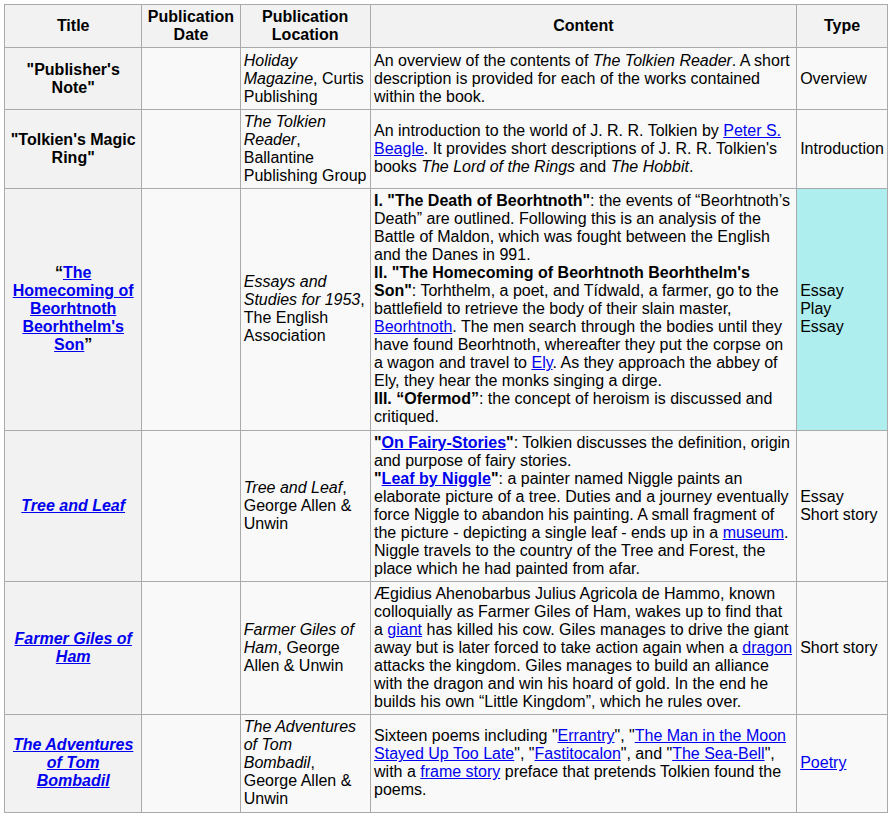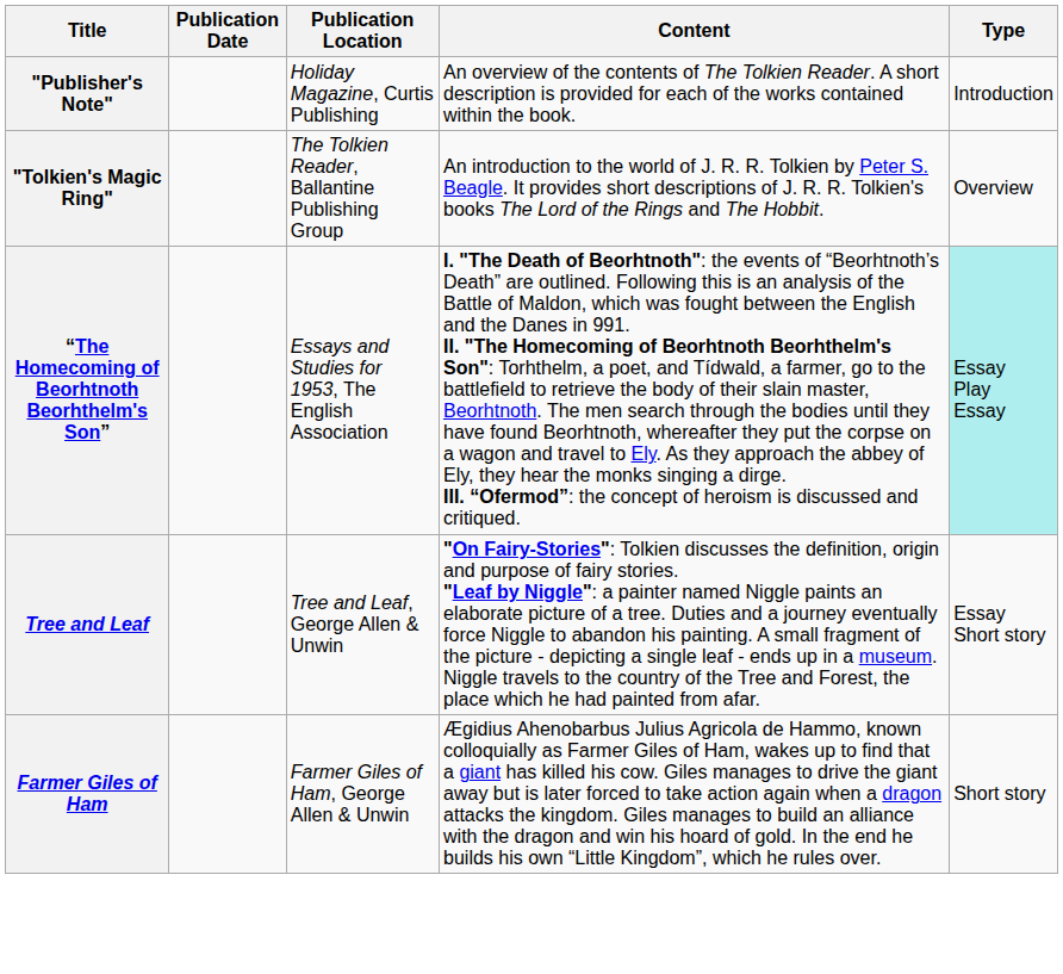 <table class="wikitable plainrowheaders sortable" style="margin-right: 0;">
 <tr>
 <th scope="col" style="width: 130px;">Title</th>
 <th scope="col">Publication Date</th>
 <th scope="col">Publication Location</th>
 <th scope="col" class="unsortable">Content</th>
 <th scope="col">Type</th>
 </tr>
 <tr>
 <th scope="row">"Publisher's Note"</th>
 <td></td>
 <td><em>Holiday Magazine</em>, Curtis Publishing</td>
 <td>An overview of the contents of <em>The Tolkien Reader</em>. A short description is provided for each of the works contained within the book.</td>
-<td>Overview</td>
+<td>Introduction</td>
 </tr>
 <tr>
 <th scope="row">"Tolkien's Magic Ring"</th>
 <td></td>
 <td><em>The Tolkien Reader</em>, Ballantine Publishing Group</td>
 <td>An introduction to the world of J. R. R. Tolkien by <a href='#'>Peter S. Beagle</a>. It provides short descriptions of J. R. R. Tolkien's books <em>The Lord of the Rings</em> and <em>The Hobbit</em>.</td>
-<td>Introduction</td>
+<td>Overview</td>
 </tr>
 <tr>
 <th scope="row">“<a href='#'>The Homecoming of Beorhtnoth Beorhthelm's Son</a>”</th>
 <td></td>
 <td><em>Essays and Studies for 1953</em>, The English Association</td>
 <td><strong>I. "The Death of Beorhtnoth"</strong>: the events of “Beorhtnoth’s Death” are outlined. Following this is an analysis of the Battle of Maldon, which was fought between the English and the Danes in 991.<br><strong>II. "The Homecoming of Beorhtnoth Beorhthelm's Son"</strong>: Torhthelm, a poet, and Tídwald, a farmer, go to the battlefield to retrieve the body of their slain master, <a href='#'>Beorhtnoth</a>. The men search through the bodies until they have found Beorhtnoth, whereafter they put the corpse on a wagon and travel to <a href='#'>Ely</a>. As they approach the abbey of Ely, they hear the monks singing a dirge.<br><strong>III. “Ofermod”</strong>: the concept of heroism is discussed and critiqued.</td>
 <td style="background: paleturquoise;">Essay<br>Play<br>Essay</td>
 </tr>
 <tr>
 <th scope="row"><em><a href='#'>Tree and Leaf</a></em></th>
 <td></td>
 <td><em>Tree and Leaf</em>, George Allen & Unwin</td>
 <td><strong>"<a href='#'>On Fairy-Stories</a>"</strong>: Tolkien discusses the definition, origin and purpose of fairy stories.<br><strong>"<a href='#'>Leaf by Niggle</a>"</strong>: a painter named Niggle paints an elaborate picture of a tree. Duties and a journey eventually force Niggle to abandon his painting. A small fragment of the picture - depicting a single leaf - ends up in a <a href='#'>museum</a>. Niggle travels to the country of the Tree and Forest, the place which he had painted from afar.</td>
 <td>Essay<br>Short story</td>
 </tr>
 <tr>
 <th scope="row"><em><a href='#'>Farmer Giles of Ham</a></em></th>
 <td></td>
 <td><em>Farmer Giles of Ham</em>, George Allen & Unwin</td>
 <td>Ægidius Ahenobarbus Julius Agricola de Hammo, known colloquially as Farmer Giles of Ham, wakes up to find that a <a href='#'>giant</a> has killed his cow. Giles manages to drive the giant away but is later forced to take action again when a <a href='#'>dragon</a> attacks the kingdom. Giles manages to build an alliance with the dragon and win his hoard of gold. In the end he builds his own “Little Kingdom”, which he rules over.</td>
 <td>Short story</td>
 </tr>
-<tr>
-<th scope="row"><em><a href='#'>The Adventures of Tom Bombadil</a></em></th>
-<td></td>
-<td><em>The Adventures of Tom Bombadil</em>, George Allen & Unwin</td>
-<td>Sixteen poems including "<a href='#'>Errantry</a>", "<a href='#'>The Man in the Moon Stayed Up Too Late</a>", "<a href='#'>Fastitocalon</a>", and "<a href='#'>The Sea-Bell</a>", with a <a href='#'>frame story</a> preface that pretends Tolkien found the poems.</td>
-<td><a href='#'>Poetry</a></td>
-</tr>
 </table>
